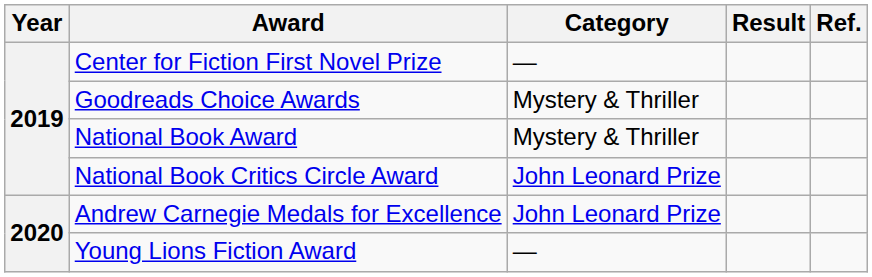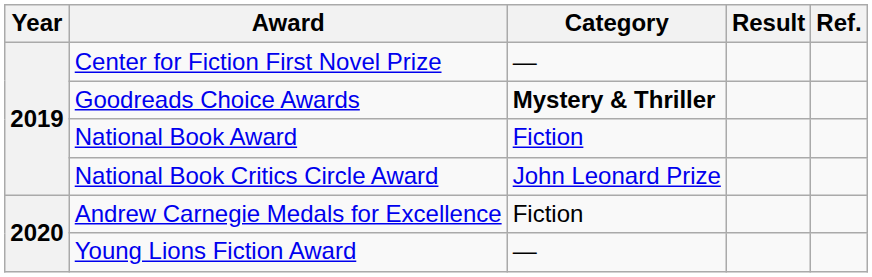 <table class="wikitable sortable">
 <tr>
 <th>Year</th>
 <th>Award</th>
 <th>Category</th>
 <th>Result</th>
 <th>Ref.</th>
 </tr>
 <tr>
 <th rowspan=4>2019</th>
 <td><a href='#'>Center for Fiction First Novel Prize</a></td>
 <td>—</td>
 <td></td>
 <td></td>
 </tr>
 <tr>
 <td><a href='#'>Goodreads Choice Awards</a></td>
-<td>Mystery & Thriller</td>
+<td><strong>Mystery & Thriller</strong></td>
 <td></td>
 <td></td>
 </tr>
 <tr>
 <td><a href='#'>National Book Award</a></td>
-<td>Mystery & Thriller</td>
+<td><a href='#'>Fiction</a></td>
 <td></td>
 <td></td>
 </tr>
 <tr>
 <td><a href='#'>National Book Critics Circle Award</a></td>
 <td><a href='#'>John Leonard Prize</a></td>
 <td></td>
 <td></td>
 </tr>
 <tr>
 <th rowspan=2>2020</th>
 <td><a href='#'>Andrew Carnegie Medals for Excellence</a></td>
-<td><a href='#'>John Leonard Prize</a></td>
+<td>Fiction</td>
 <td></td>
 <td></td>
 </tr>
 <tr>
 <td><a href='#'>Young Lions Fiction Award</a></td>
 <td>—</td>
 <td></td>
 <td></td>
 </tr>
 </table>
